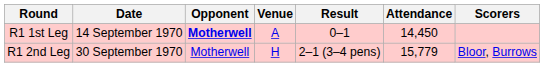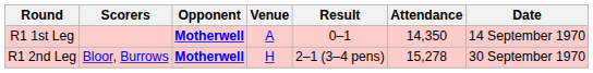 <table class="wikitable" style="font-size:100%; text-align:center">
 <tr>
 <th>Round</th>
-<th>Date</th>
+<th>Scorers</th>
 <th>Opponent</th>
 <th>Venue</th>
 <th>Result</th>
 <th>Attendance</th>
-<th>Scorers</th>
+<th>Date</th>
 </tr>
 <tr style="background-color: #FFCCCC;">
 <td>R1 1st Leg</td>
-<td>14 September 1970</td>
+<td></td>
 <td><strong><a href='#'>Motherwell</a></strong></td>
 <td><a href='#'>A</a></td>
 <td>0–1</td>
-<td>14,450</td>
-<td></td>
+<td>14,350</td>
+<td>14 September 1970</td>
 </tr>
 <tr style="background-color: #FFCCCC;">
 <td>R1 2nd Leg</td>
-<td>30 September 1970</td>
-<td><a href='#'>Motherwell</a></td>
+<td><a href='#'>Bloor</a>, <a href='#'>Burrows</a></td>
+<td><strong><a href='#'>Motherwell</a></strong></td>
 <td><a href='#'>H</a></td>
 <td>2–1 (3–4 pens)</td>
-<td>15,779</td>
-<td><a href='#'>Bloor</a>, <a href='#'>Burrows</a></td>
+<td>15,278</td>
+<td>30 September 1970</td>
 </tr>
 </table>
